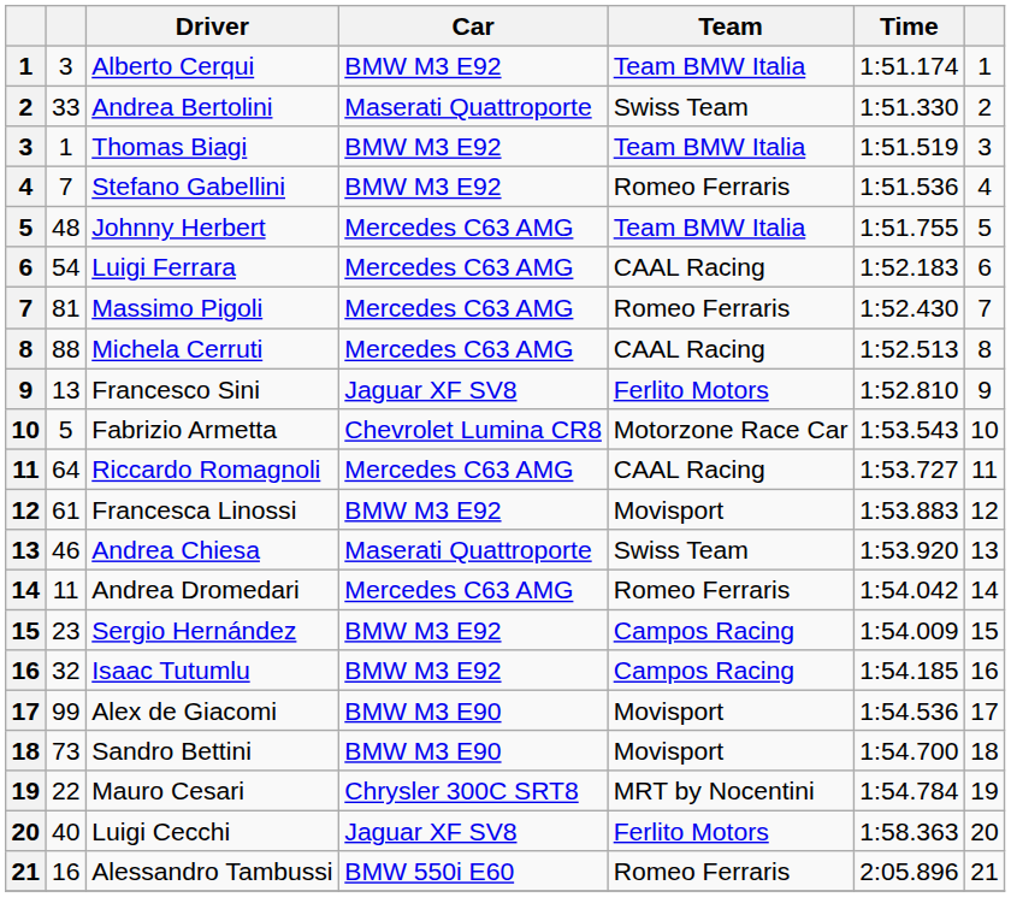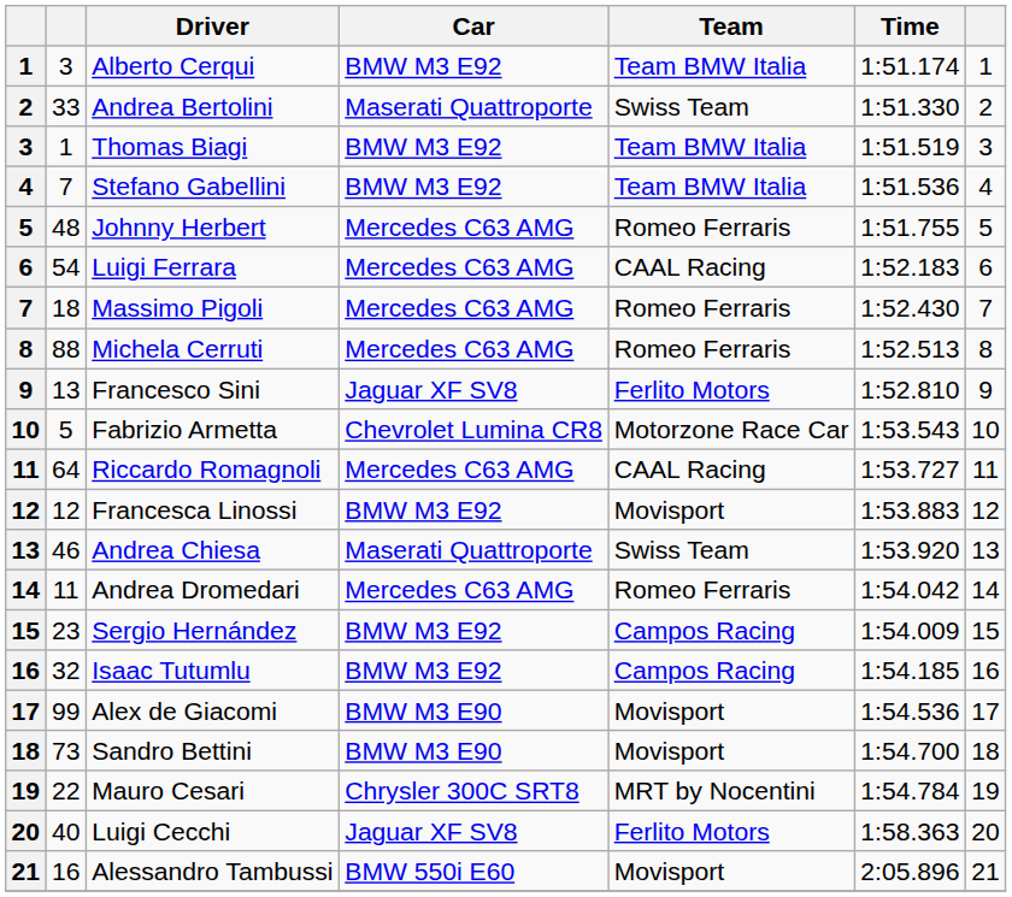 <table class="wikitable sortable" style="font-size:95%">
 <tr>
 <th></th>
 <th></th>
 <th>Driver</th>
 <th>Car</th>
 <th>Team</th>
 <th>Time</th>
 <th></th>
 </tr>
 <tr>
 <th>1</th>
 <td align=center>3</td>
 <td> <a href='#'>Alberto Cerqui</a></td>
 <td><a href='#'>BMW M3 E92</a></td>
 <td> <a href='#'>Team BMW Italia</a></td>
 <td>1:51.174</td>
 <td align=center>1</td>
 </tr>
 <tr>
 <th>2</th>
 <td align=center>33</td>
 <td> <a href='#'>Andrea Bertolini</a></td>
 <td><a href='#'>Maserati Quattroporte</a></td>
 <td> Swiss Team</td>
 <td>1:51.330</td>
 <td align=center>2</td>
 </tr>
 <tr>
 <th>3</th>
 <td align=center>1</td>
 <td> <a href='#'>Thomas Biagi</a></td>
 <td><a href='#'>BMW M3 E92</a></td>
 <td> <a href='#'>Team BMW Italia</a></td>
 <td>1:51.519</td>
 <td align=center>3</td>
 </tr>
 <tr>
 <th>4</th>
 <td align=center>7</td>
 <td> <a href='#'>Stefano Gabellini</a></td>
 <td><a href='#'>BMW M3 E92</a></td>
-<td> Romeo Ferraris</td>
+<td> <a href='#'>Team BMW Italia</a></td>
 <td>1:51.536</td>
 <td align=center>4</td>
 </tr>
 <tr>
 <th>5</th>
 <td align=center>48</td>
 <td> <a href='#'>Johnny Herbert</a></td>
 <td><a href='#'>Mercedes C63 AMG</a></td>
-<td> <a href='#'>Team BMW Italia</a></td>
+<td> Romeo Ferraris</td>
 <td>1:51.755</td>
 <td align=center>5</td>
 </tr>
 <tr>
 <th>6</th>
 <td align=center>54</td>
 <td> <a href='#'>Luigi Ferrara</a></td>
 <td><a href='#'>Mercedes C63 AMG</a></td>
 <td> CAAL Racing</td>
 <td>1:52.183</td>
 <td align=center>6</td>
 </tr>
 <tr>
 <th>7</th>
-<td align=center>81</td>
+<td align=center>18</td>
 <td> <a href='#'>Massimo Pigoli</a></td>
 <td><a href='#'>Mercedes C63 AMG</a></td>
 <td> Romeo Ferraris</td>
 <td>1:52.430</td>
 <td align=center>7</td>
 </tr>
 <tr>
 <th>8</th>
 <td align=center>88</td>
 <td> <a href='#'>Michela Cerruti</a></td>
 <td><a href='#'>Mercedes C63 AMG</a></td>
-<td> CAAL Racing</td>
+<td> Romeo Ferraris</td>
 <td>1:52.513</td>
 <td align=center>8</td>
 </tr>
 <tr>
 <th>9</th>
 <td align=center>13</td>
 <td> Francesco Sini</td>
 <td><a href='#'>Jaguar XF SV8</a></td>
 <td> <a href='#'>Ferlito Motors</a></td>
 <td>1:52.810</td>
 <td align=center>9</td>
 </tr>
 <tr>
 <th>10</th>
 <td align=center>5</td>
 <td> Fabrizio Armetta</td>
 <td><a href='#'>Chevrolet Lumina CR8</a></td>
 <td> Motorzone Race Car</td>
 <td>1:53.543</td>
 <td align=center>10</td>
 </tr>
 <tr>
 <th>11</th>
 <td align=center>64</td>
 <td> <a href='#'>Riccardo Romagnoli</a></td>
 <td><a href='#'>Mercedes C63 AMG</a></td>
 <td> CAAL Racing</td>
 <td>1:53.727</td>
 <td align=center>11</td>
 </tr>
 <tr>
 <th>12</th>
-<td align=center>61</td>
+<td align=center>12</td>
 <td> Francesca Linossi</td>
 <td><a href='#'>BMW M3 E92</a></td>
 <td> Movisport</td>
 <td>1:53.883</td>
 <td align=center>12</td>
 </tr>
 <tr>
 <th>13</th>
 <td align=center>46</td>
 <td> <a href='#'>Andrea Chiesa</a></td>
 <td><a href='#'>Maserati Quattroporte</a></td>
 <td> Swiss Team</td>
 <td>1:53.920</td>
 <td align=center>13</td>
 </tr>
 <tr>
 <th>14</th>
 <td align=center>11</td>
 <td> Andrea Dromedari</td>
 <td><a href='#'>Mercedes C63 AMG</a></td>
 <td> Romeo Ferraris</td>
 <td>1:54.042</td>
 <td align=center>14</td>
 </tr>
 <tr>
 <th>15</th>
 <td align=center>23</td>
 <td> <a href='#'>Sergio Hernández</a></td>
 <td><a href='#'>BMW M3 E92</a></td>
 <td> <a href='#'>Campos Racing</a></td>
 <td>1:54.009</td>
 <td align=center>15</td>
 </tr>
 <tr>
 <th>16</th>
 <td align=center>32</td>
 <td> <a href='#'>Isaac Tutumlu</a></td>
 <td><a href='#'>BMW M3 E92</a></td>
 <td> <a href='#'>Campos Racing</a></td>
 <td>1:54.185</td>
 <td align=center>16</td>
 </tr>
 <tr>
 <th>17</th>
 <td align=center>99</td>
 <td> Alex de Giacomi</td>
 <td><a href='#'>BMW M3 E90</a></td>
 <td> Movisport</td>
 <td>1:54.536</td>
 <td align=center>17</td>
 </tr>
 <tr>
 <th>18</th>
 <td align=center>73</td>
 <td> Sandro Bettini</td>
 <td><a href='#'>BMW M3 E90</a></td>
 <td> Movisport</td>
 <td>1:54.700</td>
 <td align=center>18</td>
 </tr>
 <tr>
 <th>19</th>
 <td align=center>22</td>
 <td> Mauro Cesari</td>
 <td><a href='#'>Chrysler 300C SRT8</a></td>
 <td> MRT by Nocentini</td>
 <td>1:54.784</td>
 <td align=center>19</td>
 </tr>
 <tr>
 <th>20</th>
 <td align=center>40</td>
 <td> Luigi Cecchi</td>
 <td><a href='#'>Jaguar XF SV8</a></td>
 <td> <a href='#'>Ferlito Motors</a></td>
 <td>1:58.363</td>
 <td align=center>20</td>
 </tr>
 <tr>
 <th>21</th>
 <td align=center>16</td>
 <td> Alessandro Tambussi</td>
 <td><a href='#'>BMW 550i E60</a></td>
-<td> Romeo Ferraris</td>
+<td> Movisport</td>
 <td>2:05.896</td>
 <td align=center>21</td>
 </tr>
 <tr>
 </tr>
 </table>
